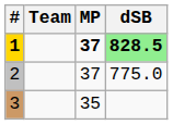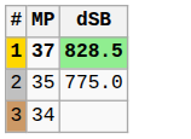 <table class="wikitable" style="font-size: 95%;">
 <tr>
 <th>#</th>
-<th>Team</th>
 <th>MP</th>
 <th>dSB</th>
 </tr>
 <tr>
 <td style="background:gold;"><strong>1</strong></td>
-<td><strong></strong></td>
 <td><strong>37</strong></td>
 <td style="background: lightgreen;"><strong>828.5</strong></td>
 </tr>
 <tr>
 <td style="background:silver;">2</td>
-<td></td>
-<td>37</td>
+<td>35</td>
 <td>775.0</td>
 </tr>
 <tr>
 <td style="background:#c96;">3</td>
-<td></td>
-<td>35</td>
+<td>34</td>
 <td></td>
 </tr>
 </table>
